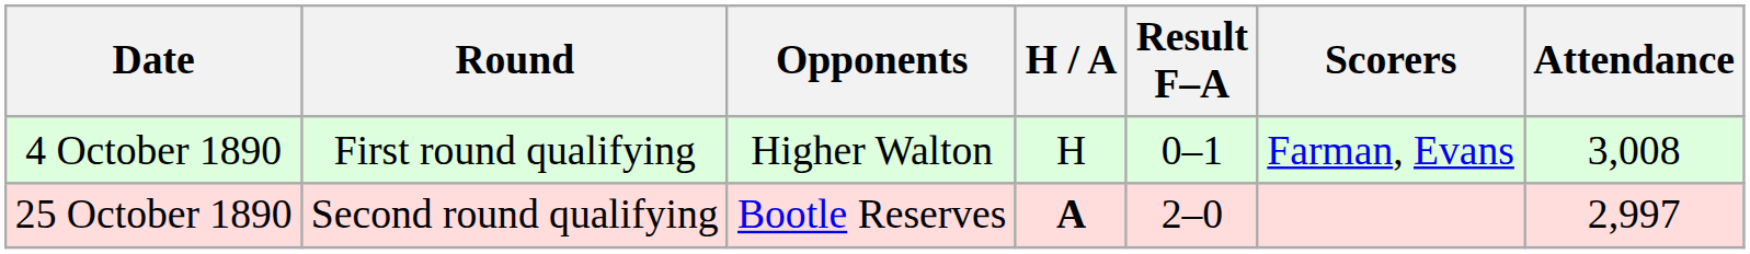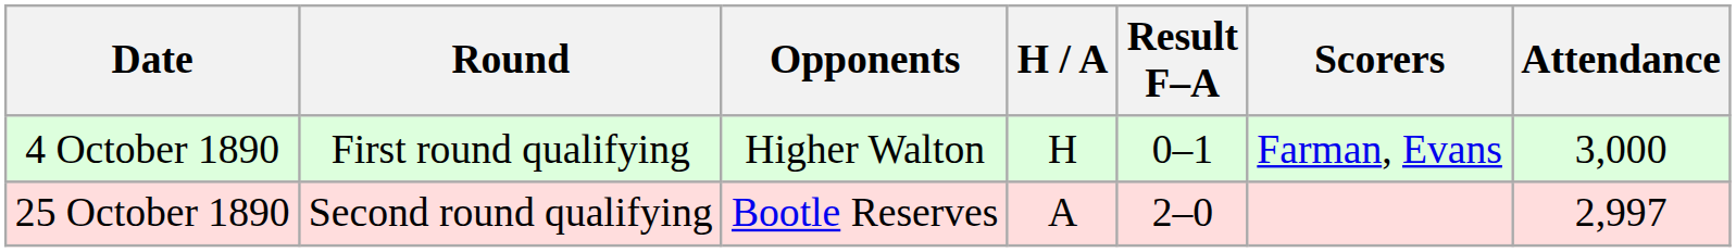 <table class="wikitable" style="text-align:center">
 <tr>
 <th>Date</th>
 <th>Round</th>
 <th>Opponents</th>
 <th>H / A</th>
 <th>Result<br>F–A</th>
 <th>Scorers</th>
 <th>Attendance</th>
 </tr>
 <tr bgcolor="#ddffdd">
 <td>4 October 1890</td>
 <td>First round qualifying</td>
 <td>Higher Walton</td>
 <td>H</td>
 <td>0–1</td>
 <td><a href='#'>Farman</a>, <a href='#'>Evans</a></td>
-<td>3,008</td>
+<td>3,000</td>
 </tr>
 <tr bgcolor="#ffdddd">
 <td>25 October 1890</td>
 <td>Second round qualifying</td>
 <td><a href='#'>Bootle</a> Reserves</td>
-<td><strong>A</strong></td>
+<td>A</td>
 <td>2–0</td>
 <td></td>
 <td>2,997</td>
 </tr>
 </table>
